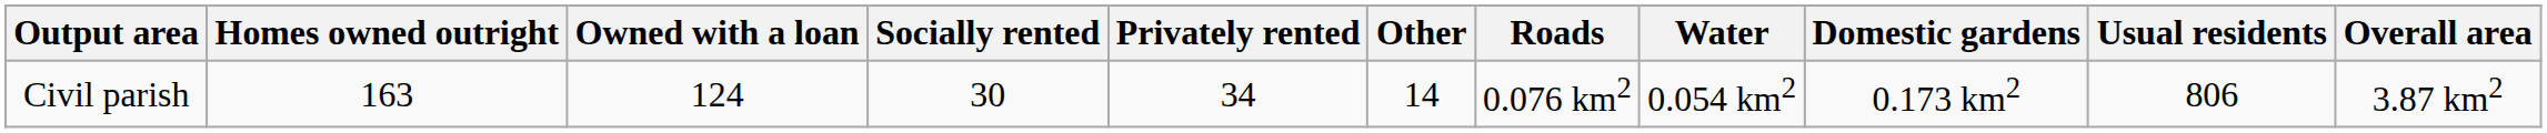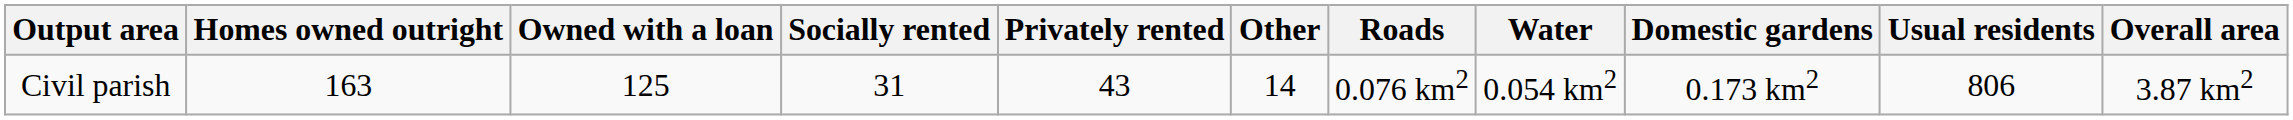 <table class="wikitable">
 <tr>
 <th>Output area</th>
 <th>Homes owned outright</th>
 <th>Owned with a loan</th>
 <th>Socially rented</th>
 <th>Privately rented</th>
 <th>Other</th>
 <th>Roads</th>
 <th>Water</th>
 <th>Domestic gardens</th>
 <th>Usual residents</th>
 <th>Overall area</th>
 </tr>
 <tr align=center>
 <td>Civil parish</td>
 <td>163</td>
-<td>124</td>
-<td>30</td>
-<td>34</td>
+<td>125</td>
+<td>31</td>
+<td>43</td>
 <td>14</td>
 <td>0.076 km<sup>2</sup></td>
 <td>0.054 km<sup>2</sup></td>
 <td>0.173 km<sup>2</sup></td>
 <td>806</td>
 <td>3.87 km<sup>2</sup></td>
 </tr>
 </table>
